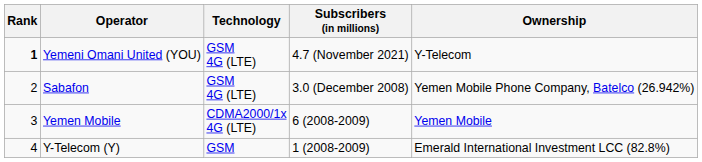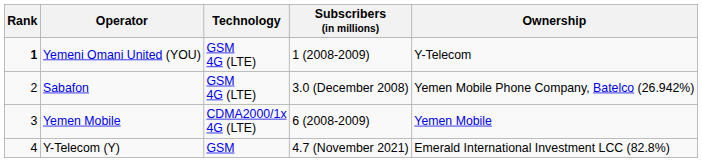 <table class="wikitable">
 <tr>
 <th>Rank</th>
 <th>Operator</th>
 <th>Technology</th>
 <th>Subscribers<br><small>(in millions)</small></th>
 <th>Ownership</th>
 </tr>
 <tr>
 <td align=right><strong>1</strong></td>
 <td><a href='#'>Yemeni Omani United</a> (YOU)</td>
 <td><a href='#'>GSM</a><br><a href='#'>4G</a> (LTE)</td>
-<td>4.7 (November 2021)</td>
+<td>1 (2008-2009)</td>
 <td>Y-Telecom</td>
 </tr>
 <tr c>
 <td align=right>2</td>
 <td><a href='#'>Sabafon</a></td>
 <td><a href='#'>GSM</a><br><a href='#'>4G</a> (LTE)</td>
 <td>3.0 (December 2008)</td>
 <td>Yemen Mobile Phone Company, <a href='#'>Batelco</a> (26.942%)</td>
 </tr>
 <tr>
 <td align=right>3</td>
 <td><a href='#'>Yemen Mobile</a></td>
 <td><a href='#'>CDMA2000/1x</a><br><a href='#'>4G</a> (LTE)</td>
 <td>6  (2008-2009)</td>
 <td><a href='#'>Yemen Mobile</a></td>
 </tr>
 <tr>
 <td align=right>4</td>
 <td>Y-Telecom (Y)</td>
 <td><a href='#'>GSM</a></td>
-<td>1 (2008-2009)</td>
+<td>4.7 (November 2021)</td>
 <td>Emerald International Investment LCC (82.8%)</td>
 </tr>
 </table>
